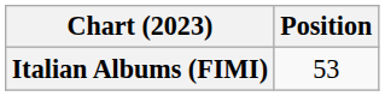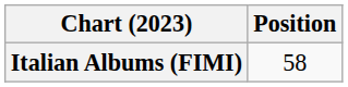 <table class="wikitable plainrowheaders" style="text-align:center;">
 <tr>
 <th>Chart (2023)</th>
 <th>Position</th>
 </tr>
 <tr>
 <th scope="row">Italian Albums (FIMI)</th>
-<td>53</td>
+<td>58</td>
 </tr>
 </table>
